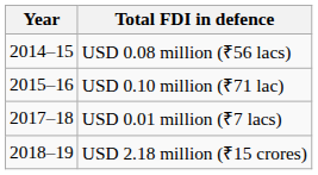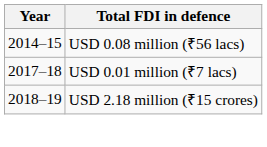 <table class="wikitable">
 <tr>
 <th>Year</th>
 <th>Total FDI in defence</th>
 </tr>
 <tr>
 <td>2014–15</td>
 <td>USD 0.08 million (₹56 lacs)</td>
 </tr>
 <tr>
-<td>2015–16</td>
-<td>USD 0.10 million (₹71 lac)</td>
-</tr>
-<tr>
 <td>2017–18</td>
 <td>USD 0.01 million (₹7 lacs)</td>
 </tr>
 <tr>
 <td>2018–19</td>
 <td>USD 2.18 million (₹15 crores) </td>
 </tr>
 </table>
